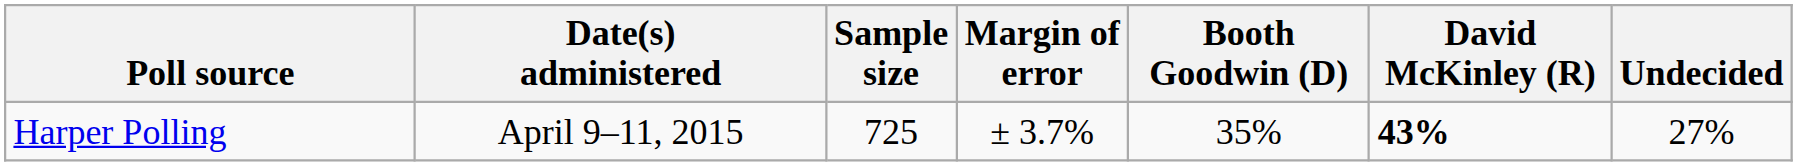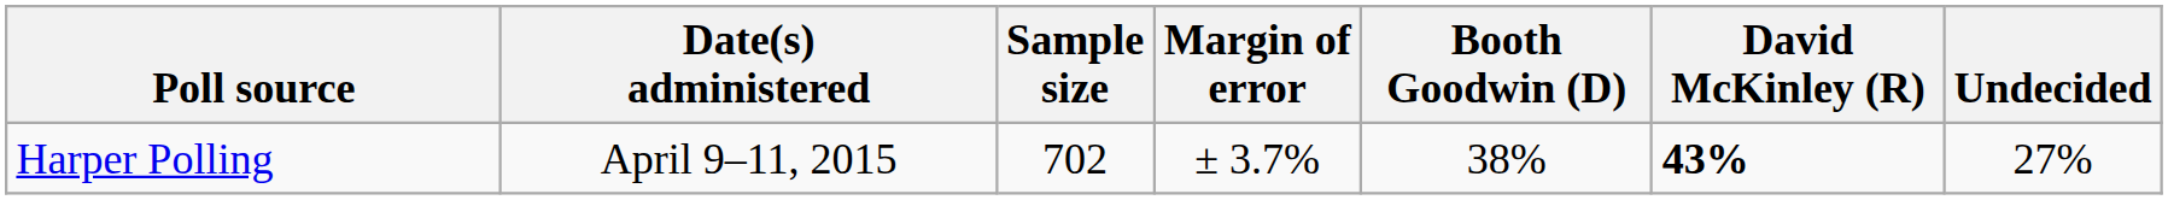 <table class="wikitable">
 <tr valign= bottom>
 <th style="width:175px;">Poll source</th>
 <th style="width:175px;">Date(s)<br>administered</th>
 <th class=small>Sample<br>size</th>
 <th class=small>Margin of<br>error</th>
 <th style="width:100px;">Booth<br>Goodwin (D)</th>
 <th style="width:100px;">David<br>McKinley (R)</th>
 <th>Undecided</th>
 </tr>
 <tr>
 <td><a href='#'>Harper Polling</a></td>
 <td align=center>April 9–11, 2015</td>
-<td align=center>725</td>
+<td align=center>702</td>
 <td align=center>± 3.7%</td>
-<td align=center>35%</td>
+<td align=center>38%</td>
 <td><strong>43%</strong></td>
 <td align=center>27%</td>
 </tr>
 </table>
